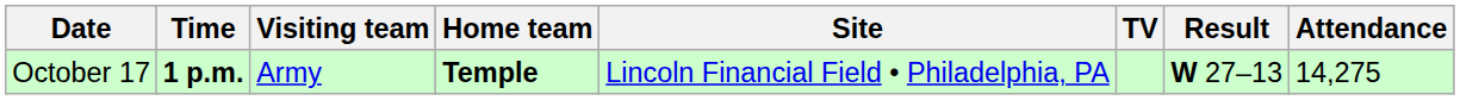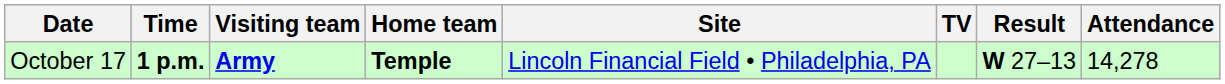 <table class="wikitable" style="font-size:95%;">
 <tr>
 <th>Date</th>
 <th>Time</th>
 <th>Visiting team</th>
 <th>Home team</th>
 <th>Site</th>
 <th>TV</th>
 <th>Result</th>
 <th>Attendance</th>
 </tr>
 <tr style="background:#cfc;">
 <td>October 17</td>
 <td><strong>1 p.m.</strong></td>
-<td><a href='#'>Army</a></td>
+<td><strong><a href='#'>Army</a></strong></td>
 <td><strong>Temple</strong></td>
 <td><a href='#'>Lincoln Financial Field</a> • <a href='#'>Philadelphia, PA</a></td>
 <td></td>
 <td><strong>W</strong> 27–13</td>
-<td>14,275</td>
+<td>14,278</td>
 </tr>
 </table>
